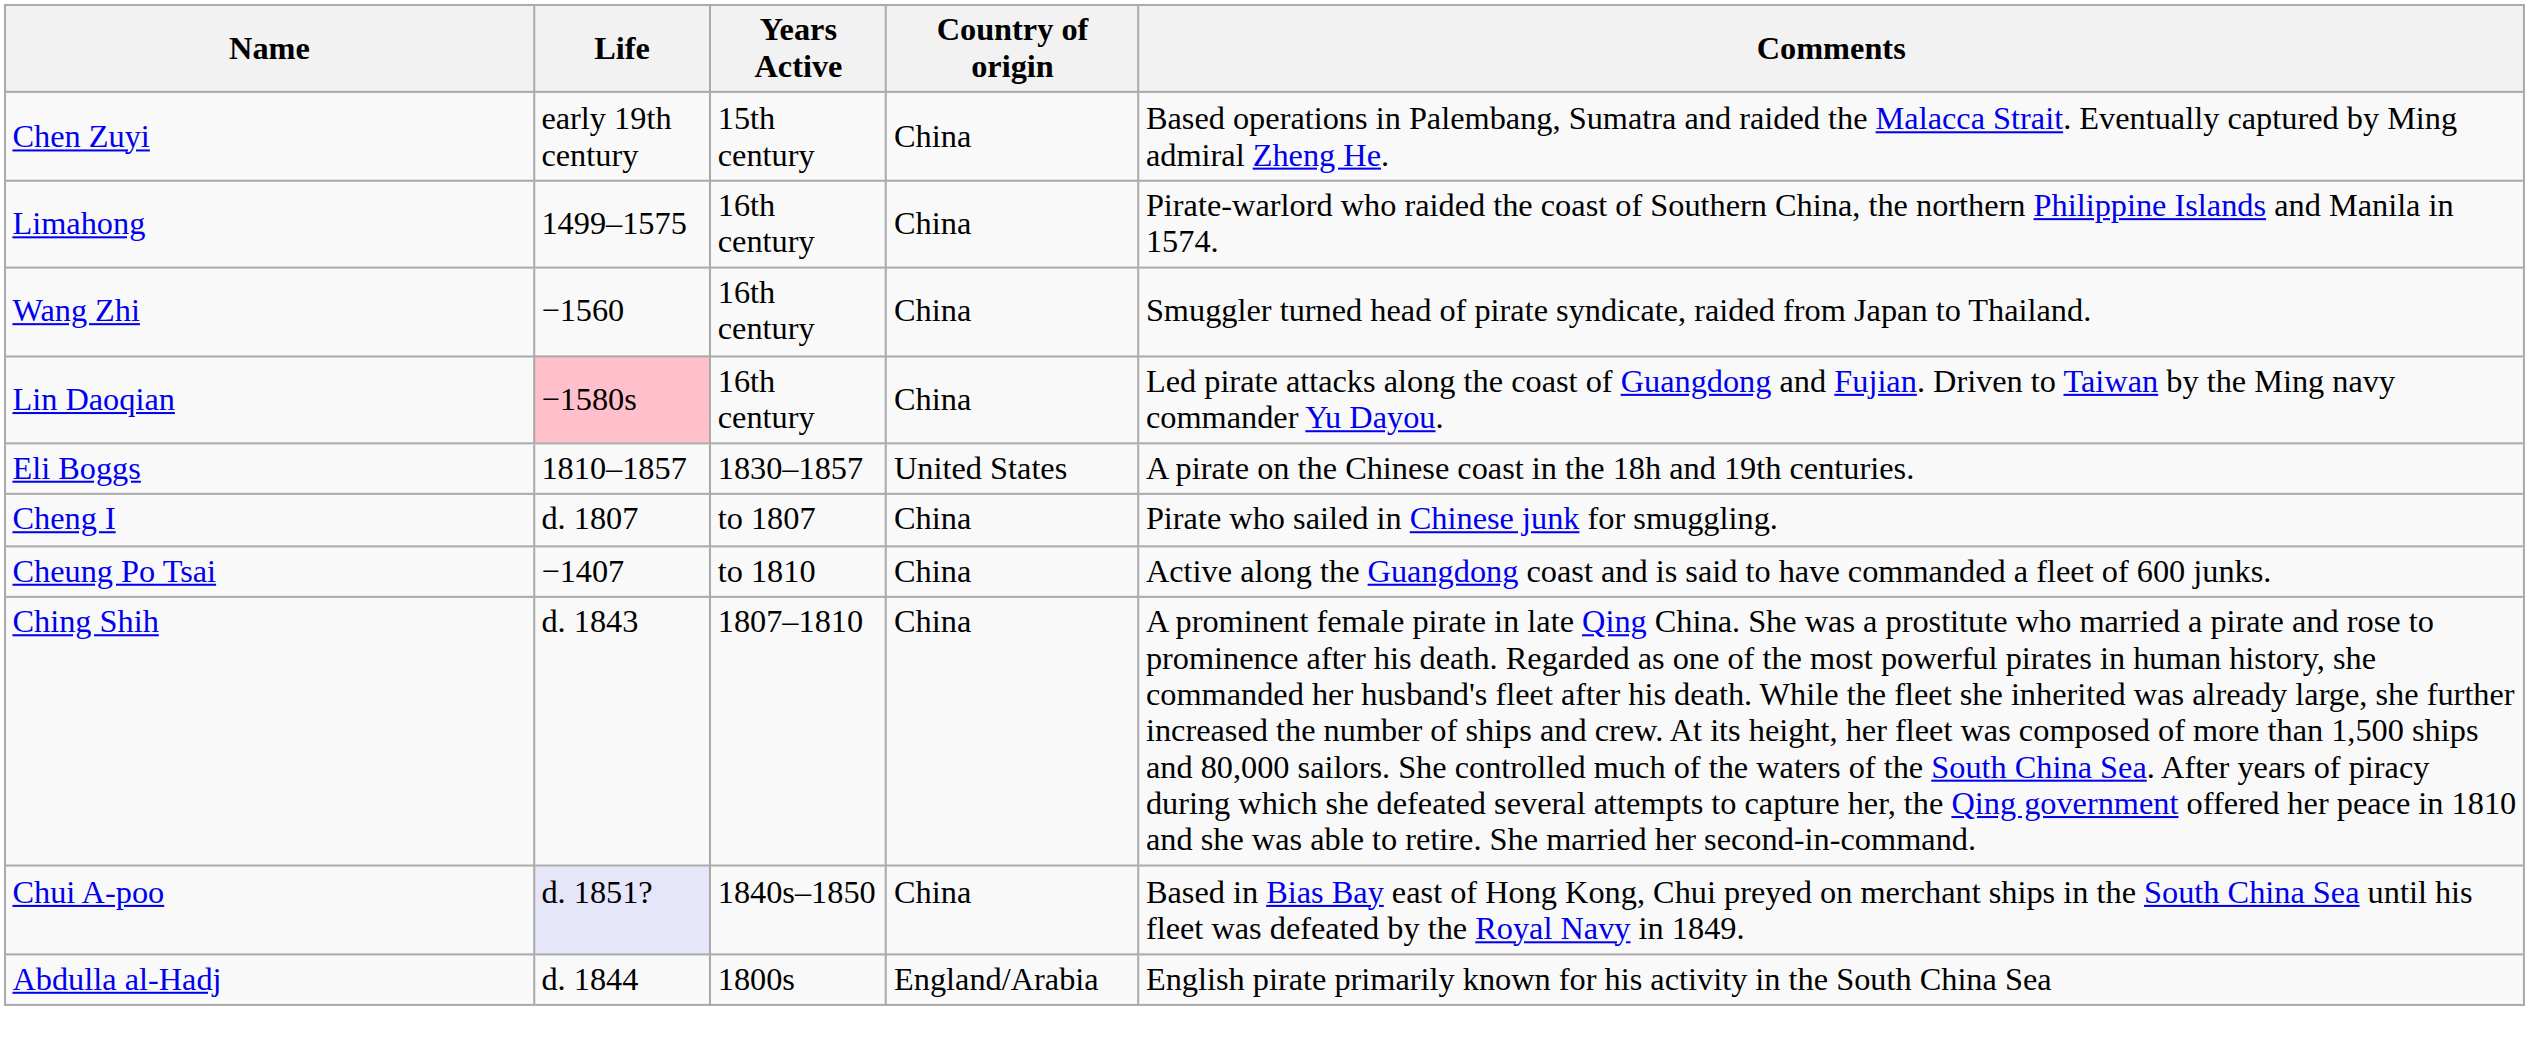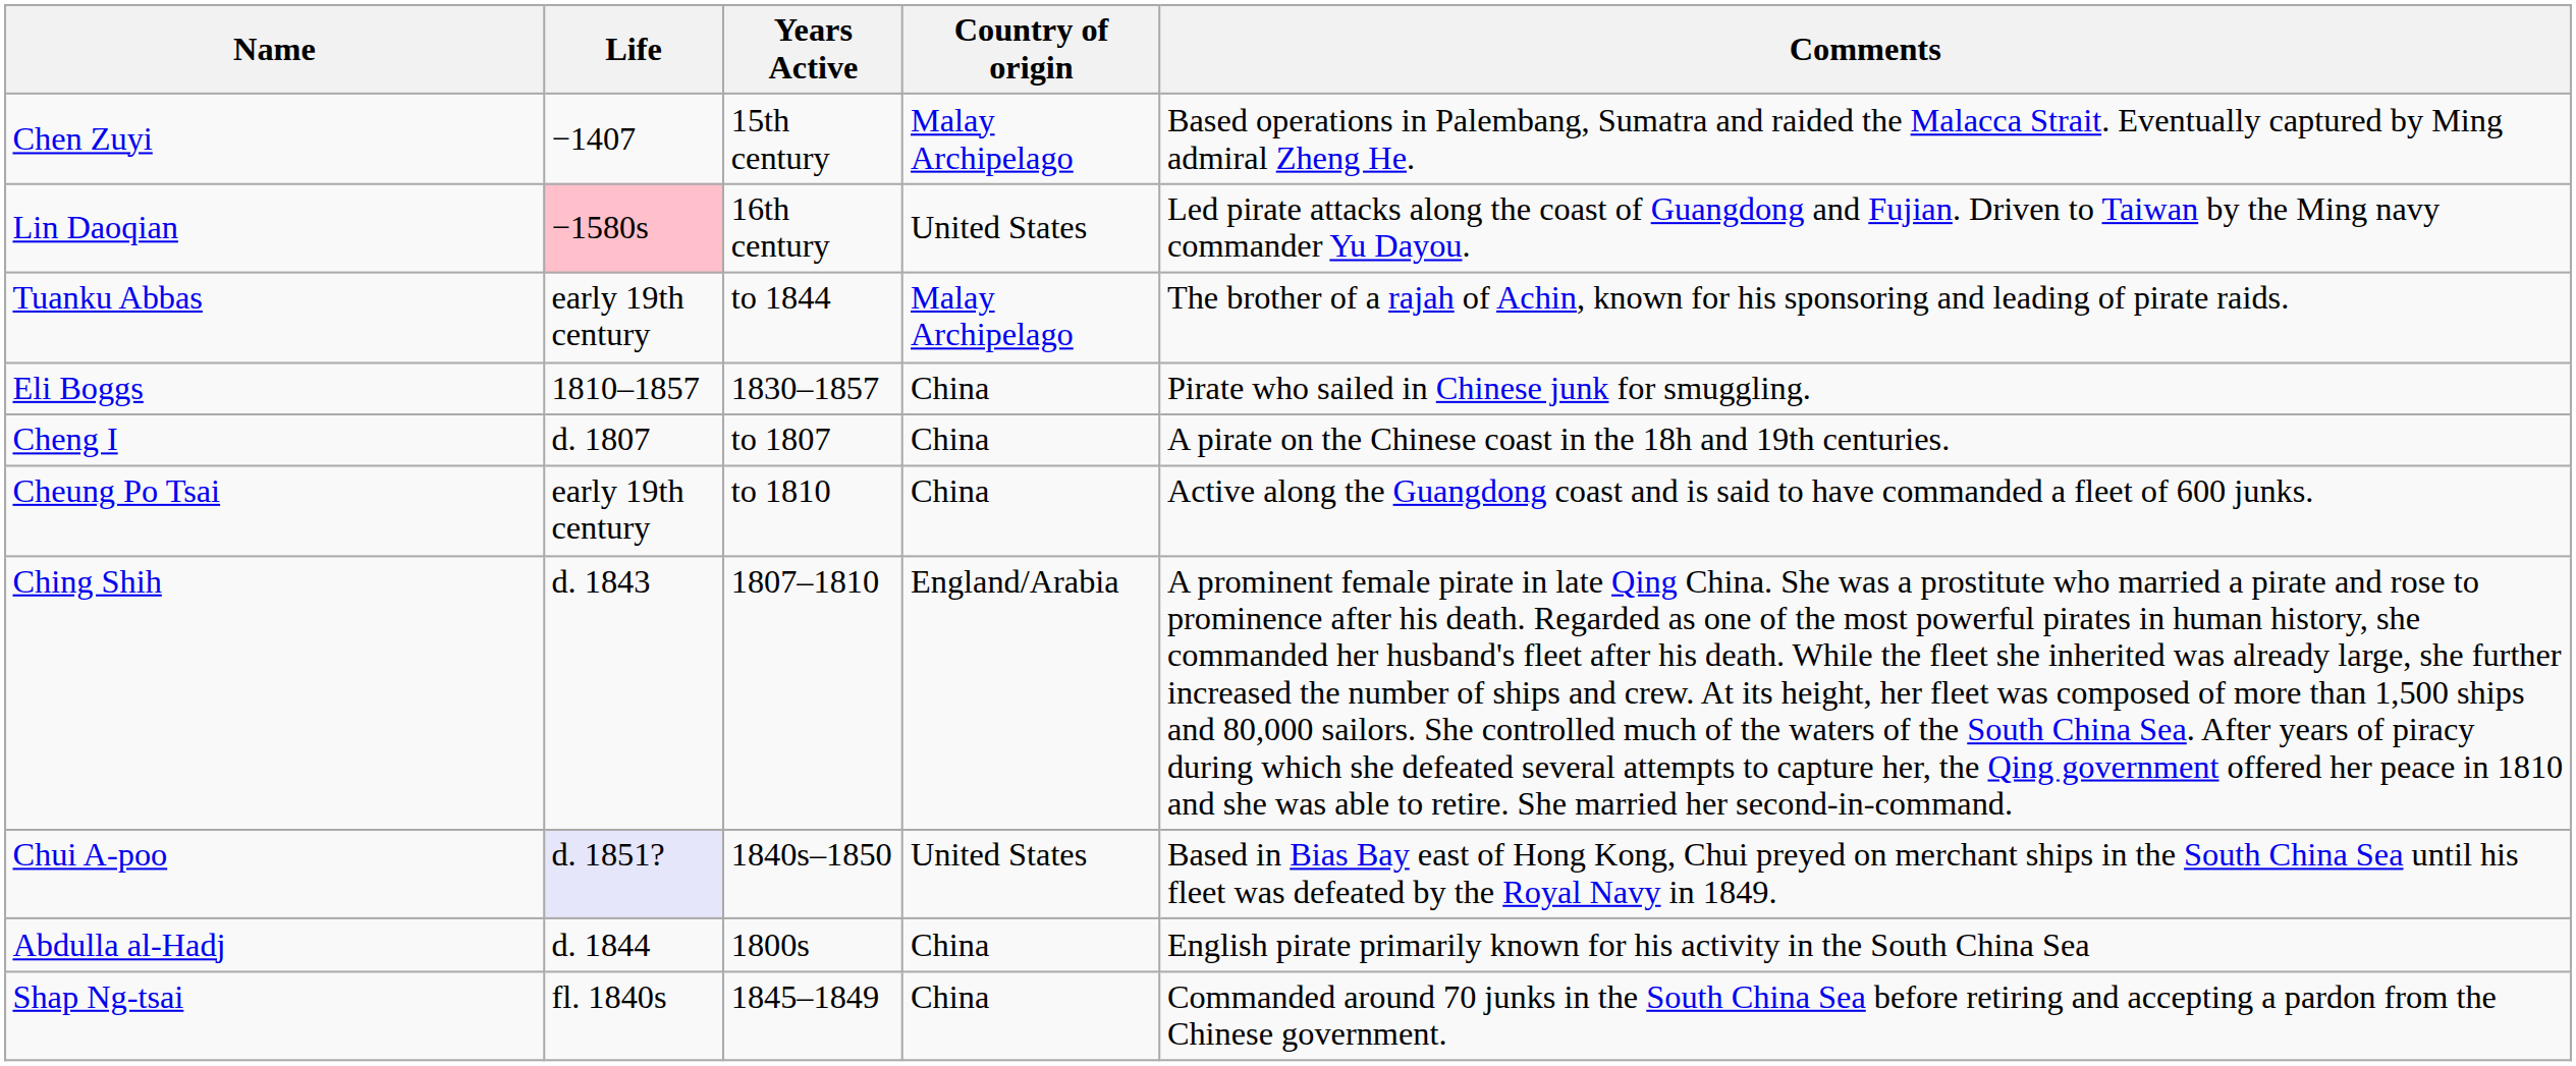 <table class="sortable wikitable">
 <tr>
 <th style="width:21%;">Name</th>
 <th style="width:7%;">Life</th>
 <th style="width:7%;">Years Active</th>
 <th style="width:10%;">Country of origin</th>
 <th style="width:55%;">Comments</th>
 </tr>
 <tr>
 <td><a href='#'>Chen Zuyi</a></td>
-<td>early 19th century</td>
+<td>−1407</td>
 <td>15th century</td>
-<td>China</td>
+<td><a href='#'>Malay Archipelago</a></td>
 <td>Based operations in Palembang, Sumatra and raided the <a href='#'>Malacca Strait</a>. Eventually captured by Ming admiral <a href='#'>Zheng He</a>.</td>
-</tr>
-<tr>
-<td><a href='#'>Limahong</a></td>
-<td>1499–1575</td>
-<td>16th century</td>
-<td>China</td>
-<td>Pirate-warlord who raided the coast of Southern China, the northern <a href='#'>Philippine Islands</a> and Manila in 1574.</td>
-</tr>
-<tr>
-<td><a href='#'>Wang Zhi</a></td>
-<td>−1560</td>
-<td>16th century</td>
-<td>China</td>
-<td>Smuggler turned head of pirate syndicate, raided from Japan to Thailand.</td>
 </tr>
 <tr>
 <td><a href='#'>Lin Daoqian</a></td>
 <td style="background: pink;">−1580s</td>
 <td>16th century</td>
-<td>China</td>
+<td>United States</td>
 <td>Led pirate attacks along the coast of <a href='#'>Guangdong</a> and <a href='#'>Fujian</a>. Driven to <a href='#'>Taiwan</a> by the Ming navy commander <a href='#'>Yu Dayou</a>.</td>
+</tr>
+<tr valign="top">
+<td><a href='#'>Tuanku Abbas</a></td>
+<td>early 19th century</td>
+<td>to 1844</td>
+<td><a href='#'>Malay Archipelago</a></td>
+<td>The brother of a <a href='#'>rajah</a> of <a href='#'>Achin</a>, known for his sponsoring and leading of pirate raids.</td>
 </tr>
 <tr valign="top">
 <td><a href='#'>Eli Boggs</a></td>
 <td>1810–1857</td>
 <td>1830–1857</td>
-<td>United States</td>
-<td>A pirate on the Chinese coast in the 18h and 19th centuries.</td>
+<td>China</td>
+<td>Pirate who sailed in <a href='#'>Chinese junk</a> for smuggling.</td>
 </tr>
 <tr valign="top">
 <td><a href='#'>Cheng I</a></td>
 <td>d. 1807</td>
 <td>to 1807</td>
 <td>China</td>
-<td>Pirate who sailed in <a href='#'>Chinese junk</a> for smuggling.</td>
+<td>A pirate on the Chinese coast in the 18h and 19th centuries.</td>
 </tr>
 <tr valign="top">
 <td><a href='#'>Cheung Po Tsai</a></td>
-<td>−1407</td>
+<td>early 19th century</td>
 <td>to 1810</td>
 <td>China</td>
 <td>Active along the <a href='#'>Guangdong</a> coast and is said to have commanded a fleet of 600 junks.</td>
 </tr>
 <tr valign="top">
 <td><a href='#'>Ching Shih</a></td>
 <td>d. 1843</td>
 <td>1807–1810</td>
-<td>China</td>
+<td>England/Arabia</td>
 <td>A prominent female pirate in late <a href='#'>Qing</a> China. She was a prostitute who married a pirate and rose to prominence after his death. Regarded as one of the most powerful pirates in human history, she commanded her husband's fleet after his death. While the fleet she inherited was already large, she further increased the number of ships and crew. At its height, her fleet was composed of more than 1,500 ships and 80,000 sailors. She controlled much of the waters of the <a href='#'>South China Sea</a>. After years of piracy during which she defeated several attempts to capture her, the <a href='#'>Qing government</a> offered her peace in 1810 and she was able to retire.  She married her second-in-command.</td>
 </tr>
 <tr valign="top">
 <td><a href='#'>Chui A-poo</a></td>
 <td style="background: lavender;">d. 1851?</td>
 <td>1840s–1850</td>
-<td>China</td>
+<td>United States</td>
 <td>Based in <a href='#'>Bias Bay</a> east of Hong Kong, Chui preyed on merchant ships in the <a href='#'>South China Sea</a> until his fleet was defeated by the <a href='#'>Royal Navy</a> in 1849.</td>
 </tr>
 <tr valign="top">
 <td><a href='#'>Abdulla al-Hadj</a></td>
 <td>d. 1844</td>
 <td>1800s</td>
-<td>England/Arabia</td>
+<td>China</td>
 <td>English pirate primarily known for his activity in the South China Sea</td>
 </tr>
+<tr valign="top">
+<td><a href='#'>Shap Ng-tsai</a></td>
+<td>fl. 1840s</td>
+<td>1845–1849</td>
+<td>China</td>
+<td>Commanded around 70 junks in the <a href='#'>South China Sea</a> before retiring and accepting a pardon from the Chinese government.</td>
+</tr>
 </table>
